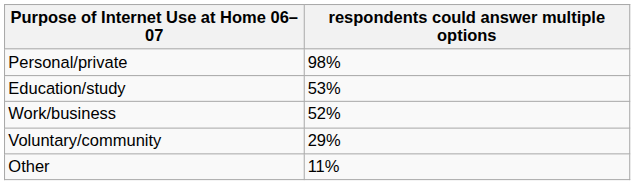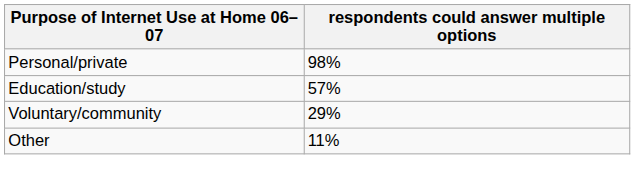 <table class="wikitable">
 <tr>
 <th>Purpose of Internet Use at Home 06–07</th>
 <th>respondents could answer multiple options</th>
 </tr>
 <tr>
 <td>Personal/private</td>
 <td>98%</td>
 </tr>
 <tr>
 <td>Education/study</td>
-<td>53%</td>
-</tr>
-<tr>
-<td>Work/business</td>
-<td>52%</td>
+<td>57%</td>
 </tr>
 <tr>
 <td>Voluntary/community</td>
 <td>29%</td>
 </tr>
 <tr>
 <td>Other</td>
 <td>11%</td>
 </tr>
 </table>
